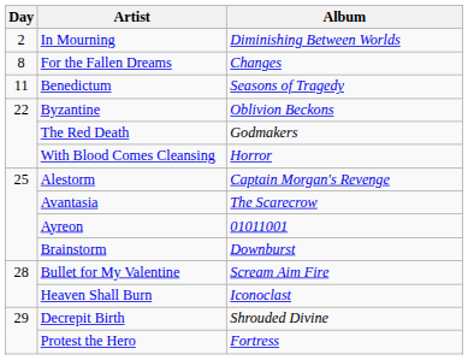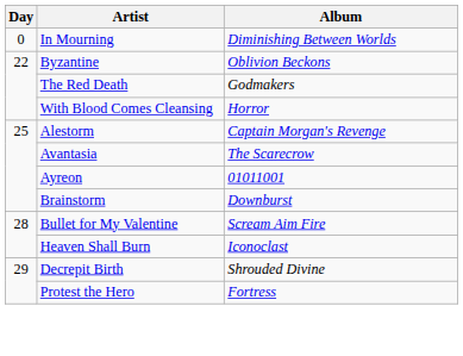 <table class="wikitable" border="1">
 <tr>
 <th>Day</th>
 <th width="200">Artist</th>
 <th width="250">Album</th>
 </tr>
 <tr>
-<td align="center">2</td>
+<td align="center">0</td>
 <td><a href='#'>In Mourning</a></td>
 <td><em><a href='#'>Diminishing Between Worlds</a></em></td>
-</tr>
-<tr>
-<td align="center">8</td>
-<td><a href='#'>For the Fallen Dreams</a></td>
-<td><em><a href='#'>Changes</a></em></td>
-</tr>
-<tr>
-<td align="center">11</td>
-<td><a href='#'>Benedictum</a></td>
-<td><em><a href='#'>Seasons of Tragedy</a></em></td>
 </tr>
 <tr>
 <td align="center" rowspan="3" valign="top">22</td>
 <td><a href='#'>Byzantine</a></td>
 <td><em><a href='#'>Oblivion Beckons</a></em></td>
 </tr>
 <tr>
 <td><a href='#'>The Red Death</a></td>
 <td><em>Godmakers</em></td>
 </tr>
 <tr>
 <td><a href='#'>With Blood Comes Cleansing</a></td>
 <td><em><a href='#'>Horror</a></em></td>
 </tr>
 <tr>
 <td align="center" rowspan="4" valign="top">25</td>
 <td><a href='#'>Alestorm</a></td>
 <td><em><a href='#'>Captain Morgan's Revenge</a></em></td>
 </tr>
 <tr>
 <td><a href='#'>Avantasia</a></td>
 <td><em><a href='#'>The Scarecrow</a></em></td>
 </tr>
 <tr>
 <td><a href='#'>Ayreon</a></td>
 <td><em><a href='#'>01011001</a></em></td>
 </tr>
 <tr>
 <td><a href='#'>Brainstorm</a></td>
 <td><em><a href='#'>Downburst</a></em></td>
 </tr>
 <tr>
 <td align="center" rowspan="2" valign="top">28</td>
 <td><a href='#'>Bullet for My Valentine</a></td>
 <td><em><a href='#'>Scream Aim Fire</a></em></td>
 </tr>
 <tr>
 <td><a href='#'>Heaven Shall Burn</a></td>
 <td><em><a href='#'>Iconoclast</a></em></td>
 </tr>
 <tr>
 <td align="center" rowspan="2" valign="top">29</td>
 <td><a href='#'>Decrepit Birth</a></td>
 <td><em>Shrouded Divine</em></td>
 </tr>
 <tr>
 <td><a href='#'>Protest the Hero</a></td>
 <td><em><a href='#'>Fortress</a></em></td>
 </tr>
 </table>
